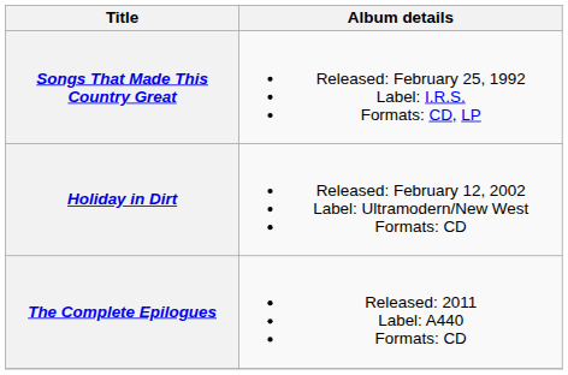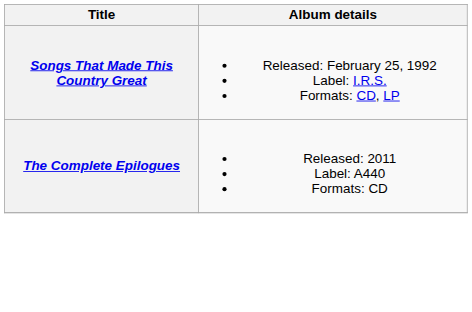 <table class="wikitable plainrowheaders" style="text-align:center;">
 <tr>
 <th scope="col" rowspan="1" style="width:14em;">Title</th>
 <th scope="col" rowspan="1" style="width:19.5em;">Album details</th>
 </tr>
 <tr>
 <th scope="row"><em><a href='#'>Songs That Made This Country Great</a></em></th>
 <td><br><ul><li>Released:  February 25, 1992</li><li>Label: <a href='#'>I.R.S.</a></li><li>Formats: <a href='#'>CD</a>, <a href='#'>LP</a></li></ul></td>
 </tr>
 <tr>
-<th scope="row"><em><a href='#'>Holiday in Dirt</a></em></th>
-<td><br><ul><li>Released: February 12, 2002</li><li>Label: Ultramodern/New West</li><li>Formats: CD</li></ul></td>
-</tr>
-<tr>
 <th scope="row"><em><a href='#'>The Complete Epilogues</a></em></th>
 <td><br><ul><li>Released: 2011</li><li>Label: A440</li><li>Formats: CD</li></ul></td>
 </tr>
 <tr>
 </tr>
 </table>
